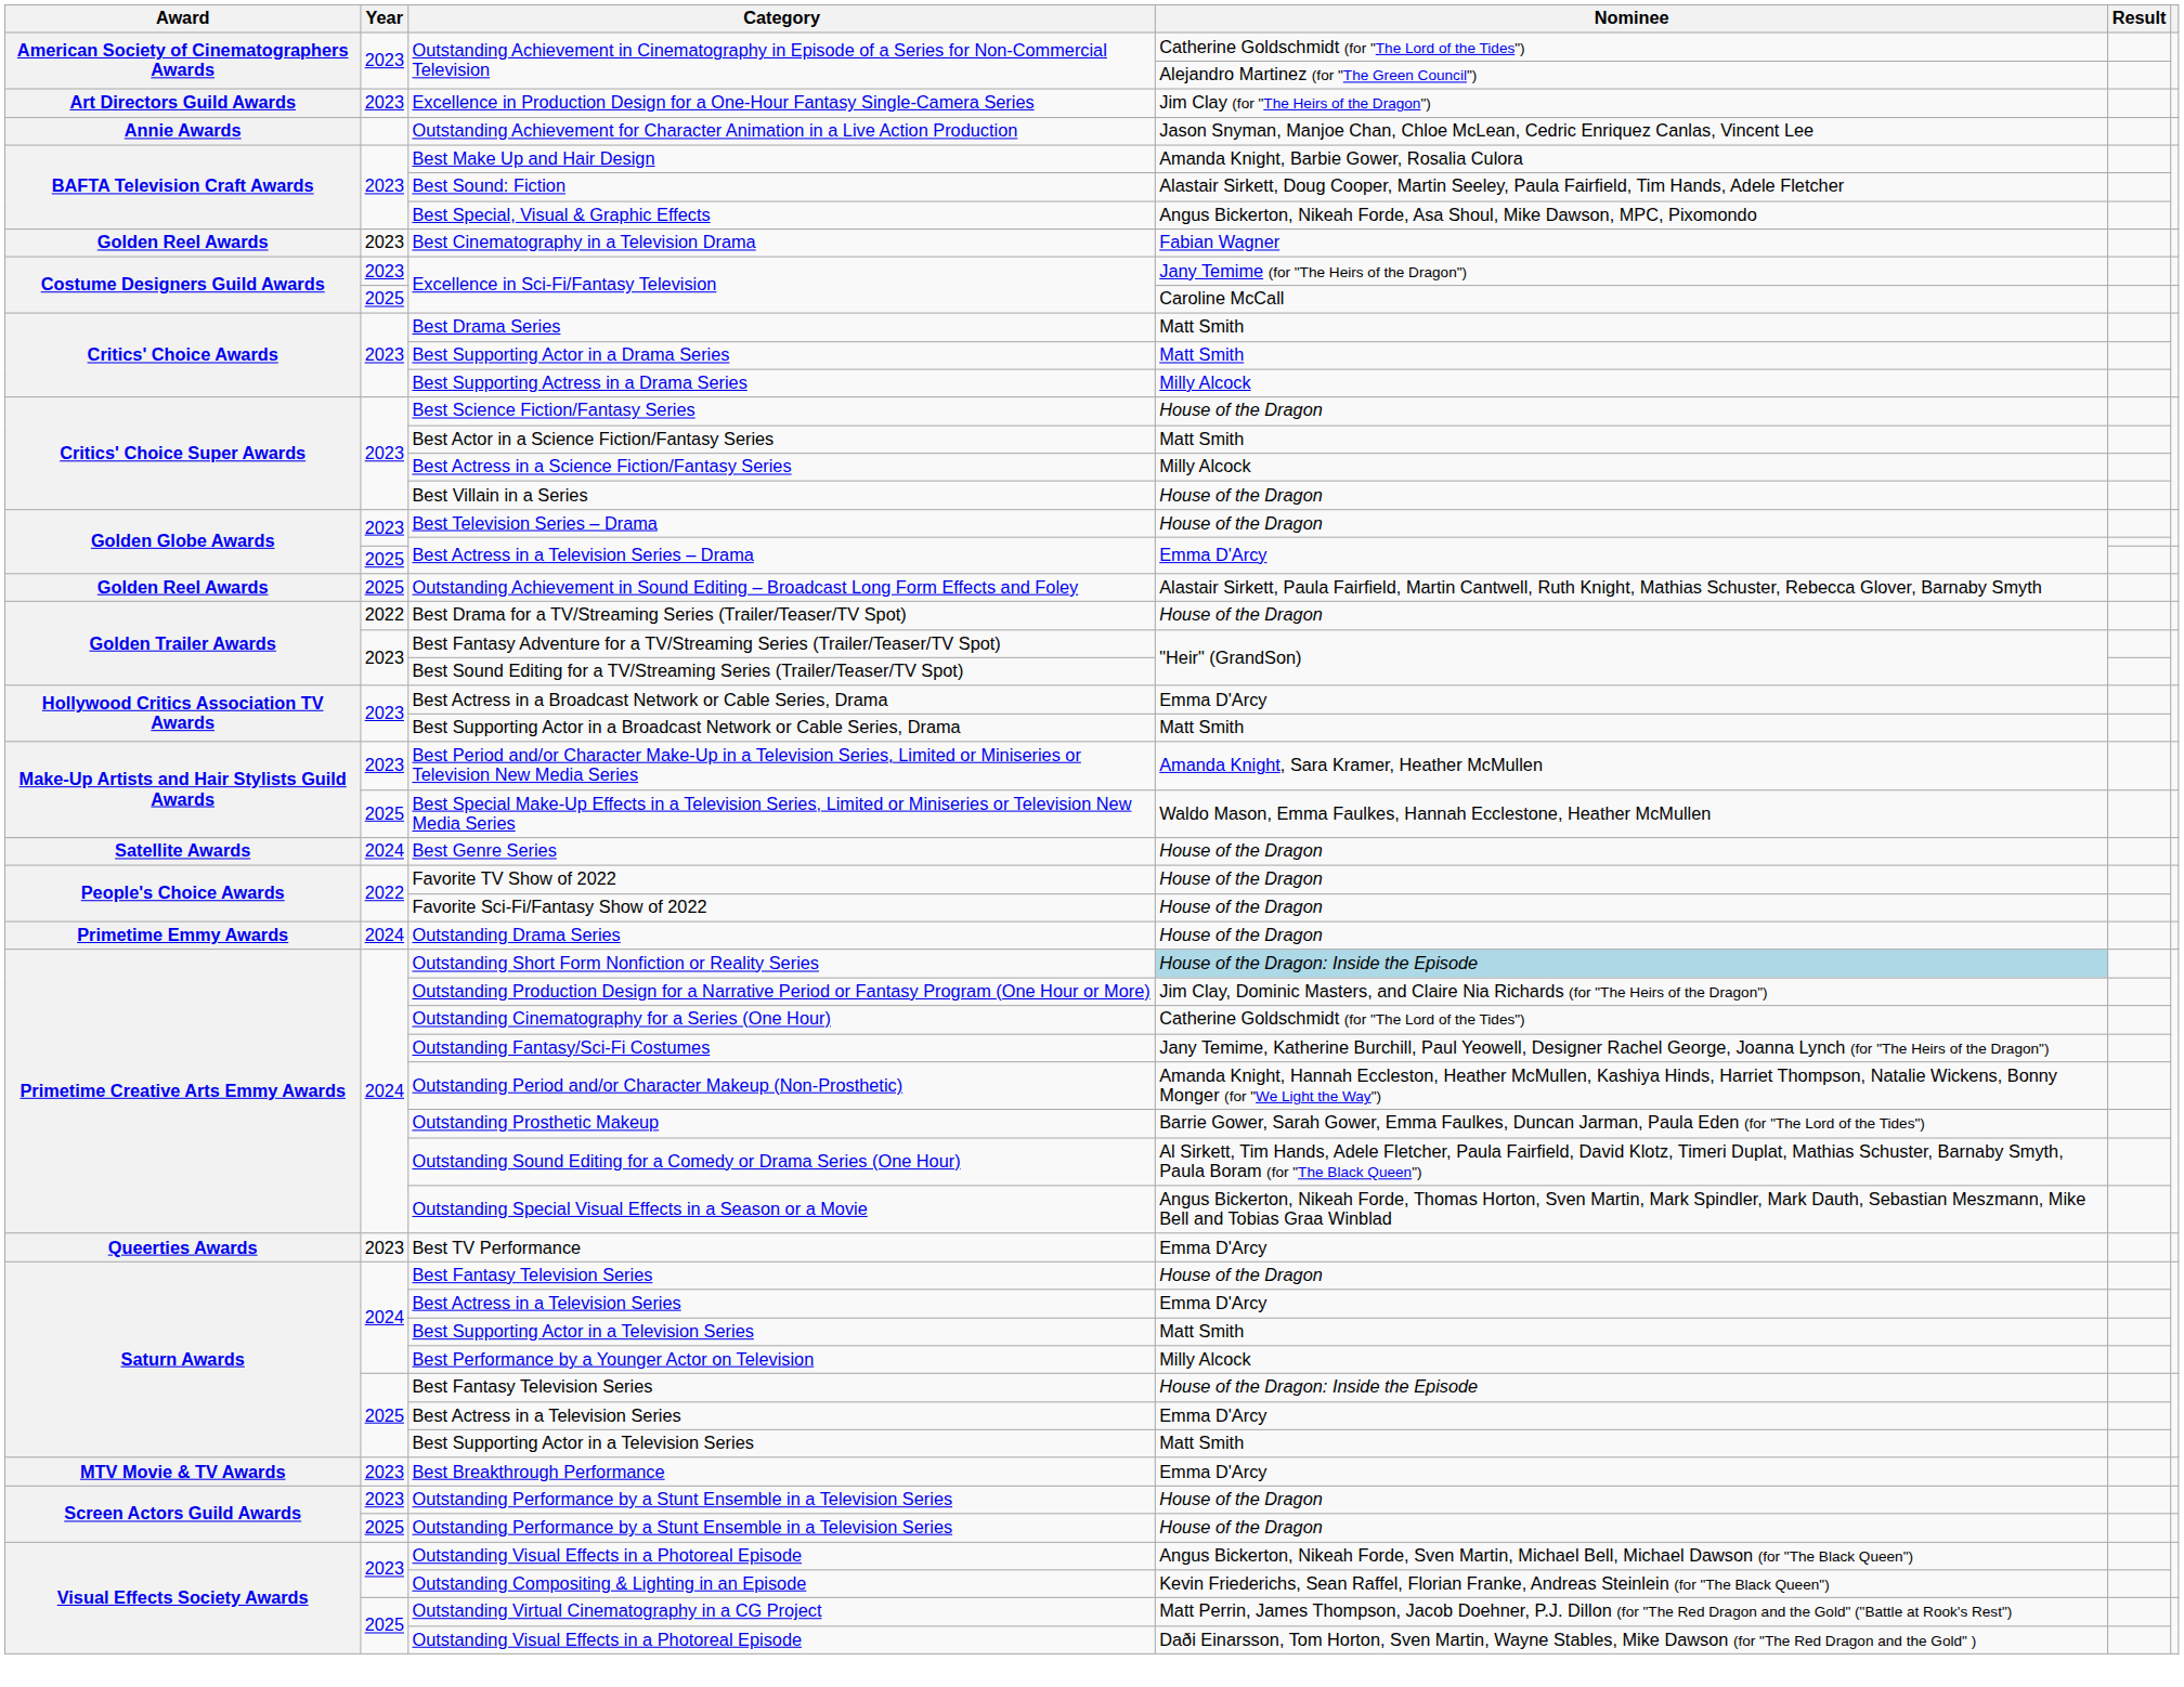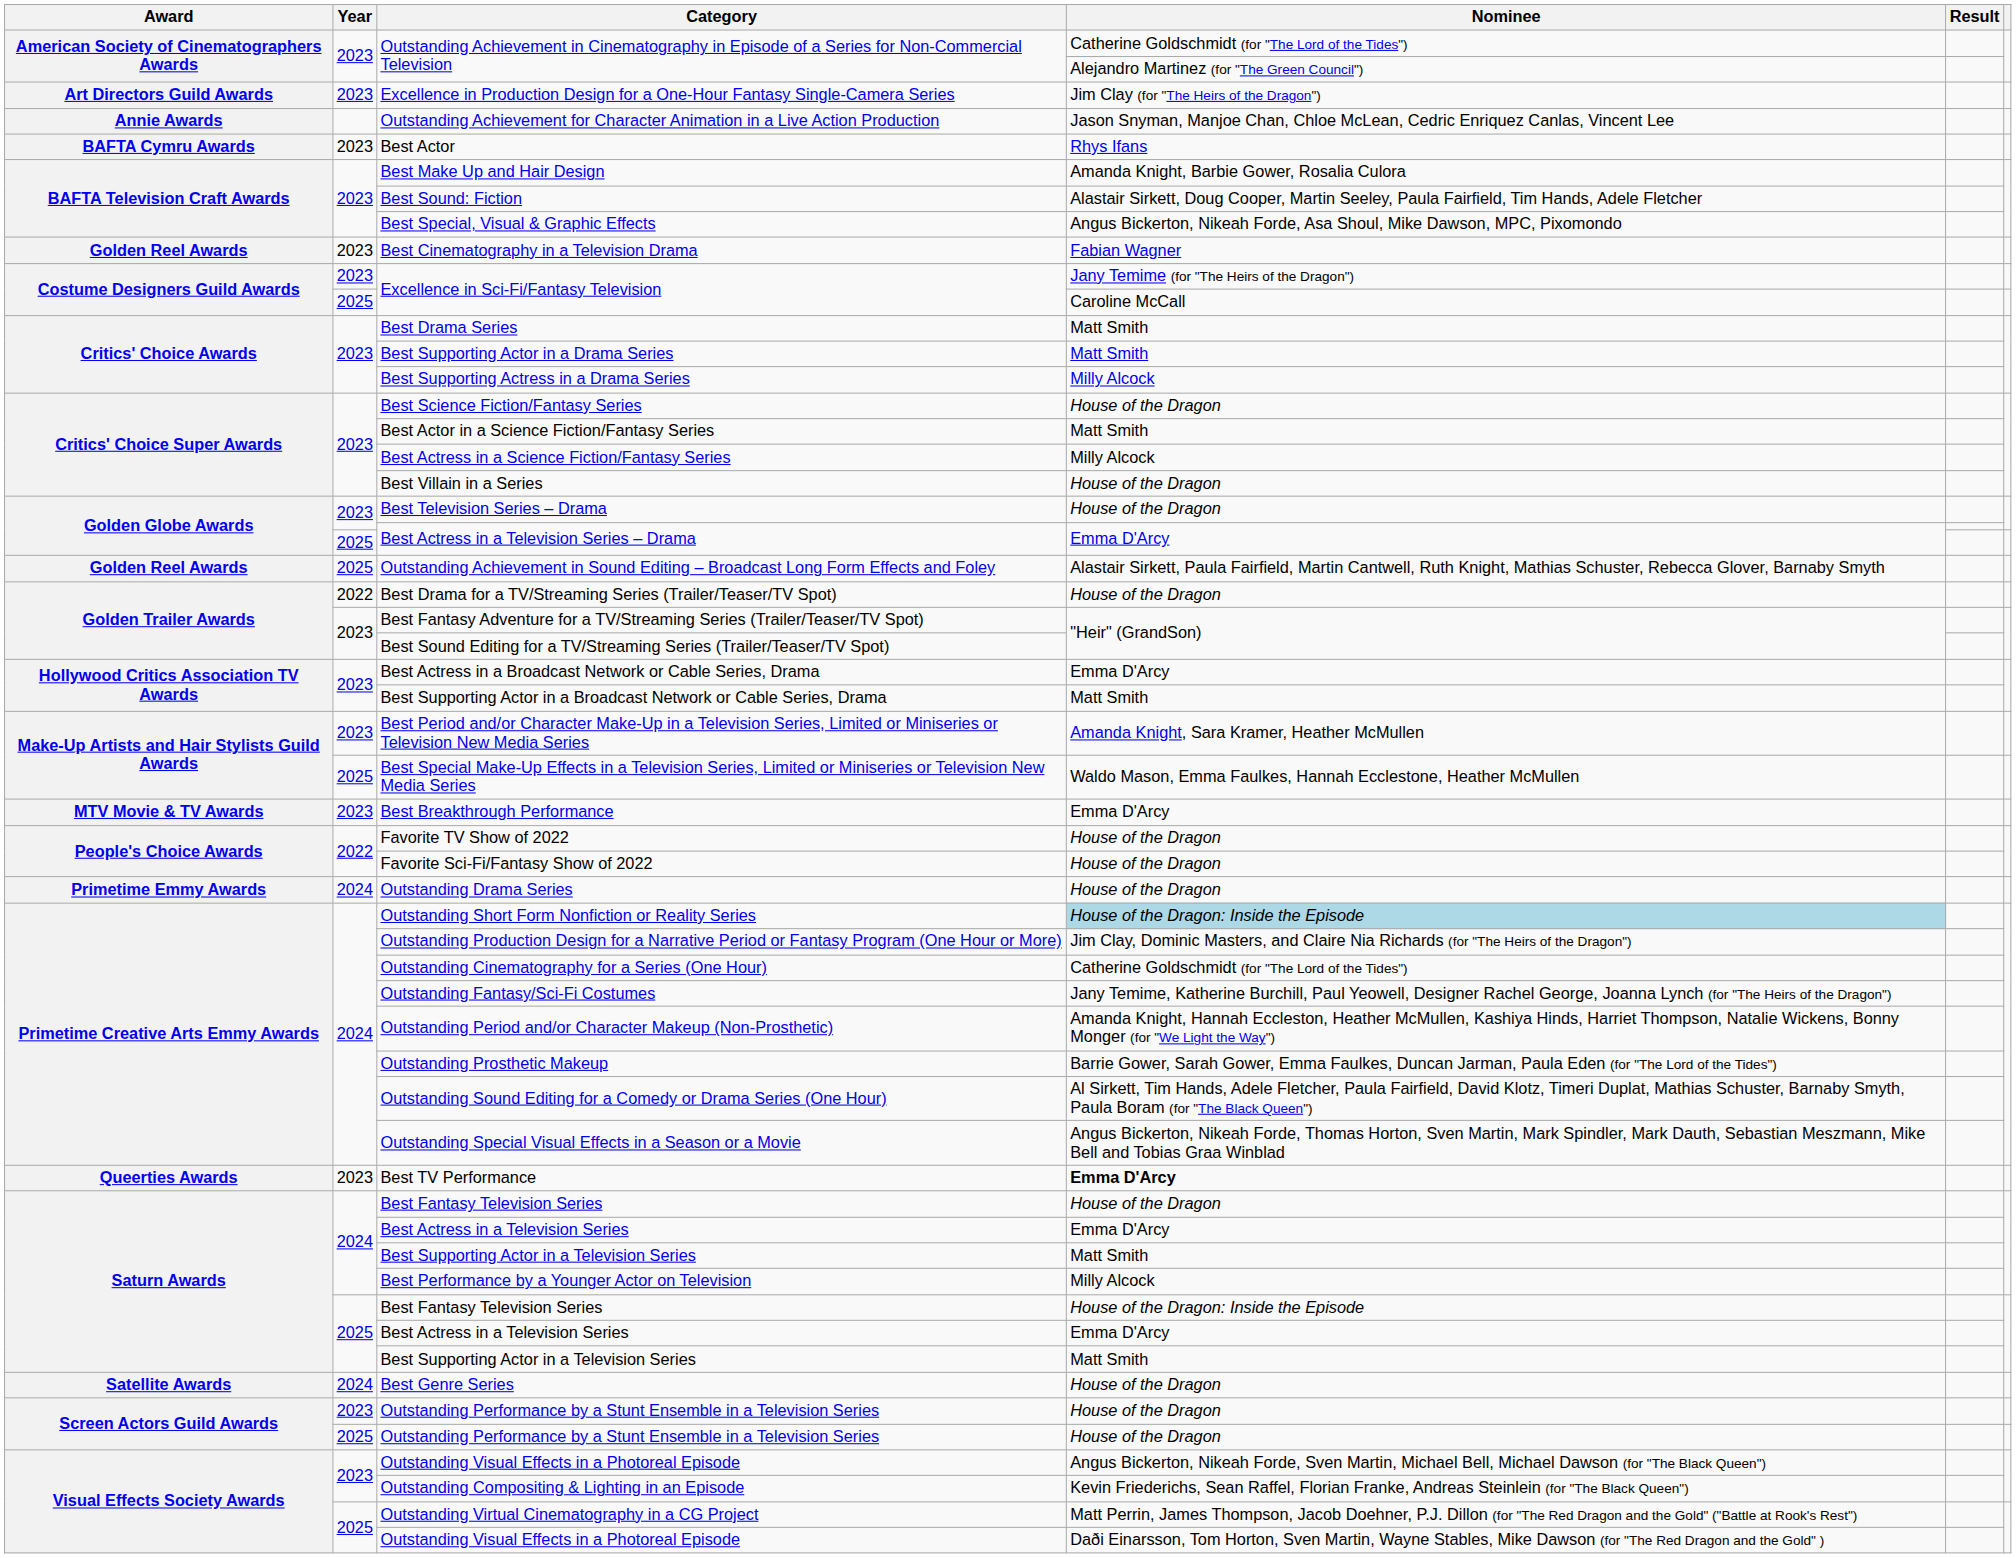 <table class="wikitable plainrowheaders sortable">
 <tr>
 <th scope="col">Award</th>
 <th scope="col">Year</th>
 <th scope="col">Category</th>
 <th scope="col">Nominee</th>
 <th scope="col">Result</th>
 <th scope="col" class="unsortable"></th>
 </tr>
 <tr>
 <th scope="rowgroup" rowspan="2"><a href='#'>American Society of Cinematographers Awards</a></th>
 <td align="center" rowspan="2"><a href='#'>2023</a></td>
 <td rowspan="2"><a href='#'>Outstanding Achievement in Cinematography in Episode of a Series for Non-Commercial Television</a></td>
 <td>Catherine Goldschmidt <small>(for "<a href='#'>The Lord of the Tides</a>")</small></td>
 <td></td>
 <td align="center" rowspan="2"></td>
 </tr>
 <tr>
 <td>Alejandro Martinez <small>(for "<a href='#'>The Green Council</a>")</small></td>
 <td></td>
 </tr>
 <tr>
 <th scope="row"><a href='#'>Art Directors Guild Awards</a></th>
 <td align="center"><a href='#'>2023</a></td>
 <td><a href='#'>Excellence in Production Design for a One-Hour Fantasy Single-Camera Series</a></td>
 <td>Jim Clay <small>(for "<a href='#'>The Heirs of the Dragon</a>")</small></td>
 <td></td>
 <td align="center"></td>
 </tr>
 <tr>
 <th scope="row"><a href='#'>Annie Awards</a></th>
 <td></td>
 <td><a href='#'>Outstanding Achievement for Character Animation in a Live Action Production</a></td>
 <td>Jason Snyman, Manjoe Chan, Chloe McLean, Cedric Enriquez Canlas, Vincent Lee</td>
+<td></td>
+<td align="center"></td>
+</tr>
+<tr>
+<th scope="row"><a href='#'>BAFTA Cymru Awards</a></th>
+<td align="center">2023</td>
+<td>Best Actor</td>
+<td><a href='#'>Rhys Ifans</a></td>
 <td></td>
 <td align="center"></td>
 </tr>
 <tr>
 <th scope="rowgroup" rowspan="3"><a href='#'>BAFTA Television Craft Awards</a></th>
 <td rowspan="3" align="center"><a href='#'>2023</a></td>
 <td><a href='#'>Best Make Up and Hair Design</a></td>
 <td>Amanda Knight, Barbie Gower, Rosalia Culora</td>
 <td></td>
 <td align="center" rowspan="3"></td>
 </tr>
 <tr>
 <td><a href='#'>Best Sound: Fiction</a></td>
 <td>Alastair Sirkett, Doug Cooper, Martin Seeley, Paula Fairfield, Tim Hands, Adele Fletcher</td>
 <td></td>
 </tr>
 <tr>
 <td><a href='#'>Best Special, Visual & Graphic Effects</a></td>
 <td>Angus Bickerton, Nikeah Forde, Asa Shoul, Mike Dawson, MPC, Pixomondo</td>
 <td></td>
 </tr>
 <tr>
 <th scope="row"><a href='#'>Golden Reel Awards</a></th>
 <td align="center">2023</td>
 <td><a href='#'>Best Cinematography in a Television Drama</a></td>
 <td><a href='#'>Fabian Wagner</a> </td>
 <td></td>
 <td align="center"></td>
 </tr>
 <tr>
 <th scope="row" rowspan="2"><a href='#'>Costume Designers Guild Awards</a></th>
 <td align="center"><a href='#'>2023</a></td>
 <td rowspan="2"><a href='#'>Excellence in Sci-Fi/Fantasy Television</a></td>
 <td><a href='#'>Jany Temime</a> <small>(for "The Heirs of the Dragon")</small></td>
 <td></td>
 <td align="center"></td>
 </tr>
 <tr>
 <td align="center"><a href='#'>2025</a></td>
 <td>Caroline McCall </td>
 <td></td>
 <td align="center"></td>
 </tr>
 <tr>
 <th scope="rowgroup" rowspan="3"><a href='#'>Critics' Choice Awards</a></th>
 <td align="center" rowspan="3"><a href='#'>2023</a></td>
 <td><a href='#'>Best Drama Series</a></td>
 <td>Matt Smith</td>
 <td></td>
 <td align="center" rowspan="3"></td>
 </tr>
 <tr>
 <td><a href='#'>Best Supporting Actor in a Drama Series</a></td>
 <td><a href='#'>Matt Smith</a></td>
 <td></td>
 </tr>
 <tr>
 <td><a href='#'>Best Supporting Actress in a Drama Series</a></td>
 <td><a href='#'>Milly Alcock</a></td>
 <td></td>
 </tr>
 <tr>
 <th scope="rowgroup" rowspan="4"><a href='#'>Critics' Choice Super Awards</a></th>
 <td align="center" rowspan="4"><a href='#'>2023</a></td>
 <td><a href='#'>Best Science Fiction/Fantasy Series</a></td>
 <td><em>House of the Dragon</em></td>
 <td></td>
 <td align="center" rowspan="4"></td>
 </tr>
 <tr>
 <td>Best Actor in a Science Fiction/Fantasy Series</td>
 <td>Matt Smith</td>
 <td></td>
 </tr>
 <tr>
 <td><a href='#'>Best Actress in a Science Fiction/Fantasy Series</a></td>
 <td>Milly Alcock</td>
 <td></td>
 </tr>
 <tr>
 <td>Best Villain in a Series</td>
 <td><em>House of the Dragon</em></td>
 <td></td>
 </tr>
 <tr>
 <th scope="rowgroup" rowspan="3"><a href='#'>Golden Globe Awards</a></th>
 <td align="center" rowspan="2"><a href='#'>2023</a></td>
 <td><a href='#'>Best Television Series – Drama</a></td>
 <td><em>House of the Dragon</em></td>
 <td></td>
 <td align="center" rowspan="2"></td>
 </tr>
 <tr>
 <td rowspan="2"><a href='#'>Best Actress in a Television Series – Drama</a></td>
 <td rowspan="2"><a href='#'>Emma D'Arcy</a></td>
 <td></td>
 </tr>
 <tr>
 <td align="center"><a href='#'>2025</a></td>
 <td></td>
 <td align="center"></td>
 </tr>
 <tr>
 <th scope="row"><a href='#'>Golden Reel Awards</a></th>
 <td align="center"><a href='#'>2025</a></td>
 <td><a href='#'>Outstanding Achievement in Sound Editing – Broadcast Long Form Effects and Foley</a></td>
 <td>Alastair Sirkett, Paula Fairfield, Martin Cantwell, Ruth Knight, Mathias Schuster, Rebecca Glover, Barnaby Smyth </td>
 <td></td>
 <td align="center"></td>
 </tr>
 <tr>
 <th scope="rowgroup" rowspan="3"><a href='#'>Golden Trailer Awards</a></th>
 <td align="center">2022</td>
 <td>Best Drama for a TV/Streaming Series (Trailer/Teaser/TV Spot)</td>
 <td><em>House of the Dragon</em></td>
 <td></td>
 <td align="center"></td>
 </tr>
 <tr>
 <td align="center" rowspan="2">2023</td>
 <td>Best Fantasy Adventure for a TV/Streaming Series (Trailer/Teaser/TV Spot)</td>
 <td rowspan="2">"Heir" (GrandSon)</td>
 <td></td>
 <td rowspan="2" style="text-align:center;"></td>
 </tr>
 <tr>
 <td>Best Sound Editing for a TV/Streaming Series (Trailer/Teaser/TV Spot)</td>
 <td></td>
 </tr>
 <tr>
 <th scope="rowgroup" rowspan="2"><a href='#'>Hollywood Critics Association TV Awards</a></th>
 <td align="center" rowspan="2"><a href='#'>2023</a></td>
 <td>Best Actress in a Broadcast Network or Cable Series, Drama</td>
 <td>Emma D'Arcy</td>
 <td></td>
 <td align="center" rowspan="2"></td>
 </tr>
 <tr>
 <td>Best Supporting Actor in a Broadcast Network or Cable Series, Drama</td>
 <td>Matt Smith</td>
 <td></td>
 </tr>
 <tr>
 <th scope="row" rowspan="2"><a href='#'>Make-Up Artists and Hair Stylists Guild Awards</a></th>
 <td align="center"><a href='#'>2023</a></td>
 <td><a href='#'>Best Period and/or Character Make-Up in a Television Series, Limited or Miniseries or Television New Media Series</a></td>
 <td><a href='#'>Amanda Knight</a>, Sara Kramer, Heather McMullen</td>
 <td></td>
 <td align="center"></td>
 </tr>
 <tr>
 <td align="center"><a href='#'>2025</a></td>
 <td><a href='#'>Best Special Make-Up Effects in a Television Series, Limited or Miniseries or Television New Media Series</a></td>
 <td>Waldo Mason, Emma Faulkes, Hannah Ecclestone, Heather McMullen</td>
 <td></td>
 <td align="center"></td>
 </tr>
 <tr>
-<th scope="row"><a href='#'>Satellite Awards</a></th>
-<td align="center"><a href='#'>2024</a></td>
-<td><a href='#'>Best Genre Series</a></td>
-<td><em>House of the Dragon</em></td>
+<th scope="row"><a href='#'>MTV Movie & TV Awards</a></th>
+<td align="center"><a href='#'>2023</a></td>
+<td><a href='#'>Best Breakthrough Performance</a></td>
+<td>Emma D'Arcy</td>
 <td></td>
 <td align="center"></td>
 </tr>
 <tr>
 <th scope="rowgroup" rowspan="2"><a href='#'>People's Choice Awards</a></th>
 <td align="center" rowspan="2"><a href='#'>2022</a></td>
 <td>Favorite TV Show of 2022</td>
 <td><em>House of the Dragon</em></td>
 <td></td>
 <td align="center" rowspan="2"></td>
 </tr>
 <tr>
 <td>Favorite Sci-Fi/Fantasy Show of 2022</td>
 <td><em>House of the Dragon</em></td>
 <td></td>
 </tr>
 <tr>
 <th scope="row"><a href='#'>Primetime Emmy Awards</a></th>
 <td align="center"><a href='#'>2024</a></td>
 <td><a href='#'>Outstanding Drama Series</a></td>
 <td><em>House of the Dragon</em></td>
 <td></td>
 <td align="center"></td>
 </tr>
 <tr>
 <th scope="rowgroup" rowspan="8"><a href='#'>Primetime Creative Arts Emmy Awards</a></th>
 <td align="center" rowspan="8"><a href='#'>2024</a></td>
 <td><a href='#'>Outstanding Short Form Nonfiction or Reality Series</a></td>
 <td style="background: lightblue;"><em>House of the Dragon: Inside the Episode</em></td>
 <td></td>
 <td align="center" rowspan="8"></td>
 </tr>
 <tr>
 <td><a href='#'>Outstanding Production Design for a Narrative Period or Fantasy Program (One Hour or More)</a></td>
 <td>Jim Clay, Dominic Masters, and Claire Nia Richards <small>(for "The Heirs of the Dragon")</small></td>
 <td></td>
 </tr>
 <tr>
 <td><a href='#'>Outstanding Cinematography for a Series (One Hour)</a></td>
 <td>Catherine Goldschmidt <small>(for "The Lord of the Tides")</small></td>
 <td></td>
 </tr>
 <tr>
 <td><a href='#'>Outstanding Fantasy/Sci-Fi Costumes</a></td>
 <td>Jany Temime, Katherine Burchill, Paul Yeowell, Designer Rachel George, Joanna Lynch <small>(for "The Heirs of the Dragon")</small></td>
 <td></td>
 </tr>
 <tr>
 <td><a href='#'>Outstanding Period and/or Character Makeup (Non-Prosthetic)</a></td>
 <td>Amanda Knight, Hannah Eccleston, Heather McMullen, Kashiya Hinds, Harriet Thompson, Natalie Wickens, Bonny Monger <small>(for "<a href='#'>We Light the Way</a>")</small></td>
 <td></td>
 </tr>
 <tr>
 <td><a href='#'>Outstanding Prosthetic Makeup</a></td>
 <td>Barrie Gower, Sarah Gower, Emma Faulkes, Duncan Jarman, Paula Eden <small>(for "The Lord of the Tides")</small></td>
 <td></td>
 </tr>
 <tr>
 <td><a href='#'>Outstanding Sound Editing for a Comedy or Drama Series (One Hour)</a></td>
 <td>Al Sirkett, Tim Hands, Adele Fletcher, Paula Fairfield, David Klotz, Timeri Duplat, Mathias Schuster, Barnaby Smyth, Paula Boram <small>(for "<a href='#'>The Black Queen</a>")</small></td>
 <td></td>
 </tr>
 <tr>
 <td><a href='#'>Outstanding Special Visual Effects in a Season or a Movie</a></td>
 <td>Angus Bickerton, Nikeah Forde, Thomas Horton, Sven Martin, Mark Spindler, Mark Dauth, Sebastian Meszmann, Mike Bell and Tobias Graa Winblad</td>
 <td></td>
 </tr>
 <tr>
 <th scope="row"><a href='#'>Queerties Awards</a></th>
 <td align="center">2023</td>
 <td>Best TV Performance</td>
-<td>Emma D'Arcy</td>
+<td><strong>Emma D'Arcy</strong></td>
 <td></td>
 <td align="center"></td>
 </tr>
 <tr>
 <th rowspan="7" scope="rowgroup"><a href='#'>Saturn Awards</a></th>
 <td align="center" rowspan="4"><a href='#'>2024</a></td>
 <td><a href='#'>Best Fantasy Television Series</a></td>
 <td><em>House of the Dragon</em></td>
 <td></td>
 <td align="center" rowspan="4"></td>
 </tr>
 <tr>
 <td><a href='#'>Best Actress in a Television Series</a></td>
 <td>Emma D'Arcy</td>
 <td></td>
 </tr>
 <tr>
 <td><a href='#'>Best Supporting Actor in a Television Series</a></td>
 <td>Matt Smith</td>
 <td></td>
 </tr>
 <tr>
 <td><a href='#'>Best Performance by a Younger Actor on Television</a></td>
 <td>Milly Alcock</td>
 <td></td>
 </tr>
 <tr>
 <td align="center" rowspan="3"><a href='#'>2025</a></td>
 <td>Best Fantasy Television Series</td>
 <td><em>House of the Dragon: Inside the Episode</em></td>
 <td></td>
 <td align="center" rowspan="3"></td>
 </tr>
 <tr>
 <td>Best Actress in a Television Series</td>
 <td>Emma D'Arcy</td>
 <td></td>
 </tr>
 <tr>
 <td>Best Supporting Actor in a Television Series</td>
 <td>Matt Smith</td>
 <td></td>
 </tr>
 <tr>
-<th scope="row"><a href='#'>MTV Movie & TV Awards</a></th>
-<td align="center"><a href='#'>2023</a></td>
-<td><a href='#'>Best Breakthrough Performance</a></td>
-<td>Emma D'Arcy</td>
+<th scope="row"><a href='#'>Satellite Awards</a></th>
+<td align="center"><a href='#'>2024</a></td>
+<td><a href='#'>Best Genre Series</a></td>
+<td><em>House of the Dragon</em></td>
 <td></td>
 <td align="center"></td>
 </tr>
 <tr>
 <th scope="row" rowspan="2"><a href='#'>Screen Actors Guild Awards</a></th>
 <td align="center"><a href='#'>2023</a></td>
 <td><a href='#'>Outstanding Performance by a Stunt Ensemble in a Television Series</a></td>
 <td><em>House of the Dragon</em></td>
 <td></td>
 <td align="center"></td>
 </tr>
 <tr>
 <td align="center"><a href='#'>2025</a></td>
 <td><a href='#'>Outstanding Performance by a Stunt Ensemble in a Television Series</a></td>
 <td><em>House of the Dragon</em></td>
 <td></td>
 <td align="center"></td>
 </tr>
 <tr>
 <th scope="rowgroup" rowspan="4"><a href='#'>Visual Effects Society Awards</a></th>
 <td align="center" rowspan="2"><a href='#'>2023</a></td>
 <td><a href='#'>Outstanding Visual Effects in a Photoreal Episode</a></td>
 <td>Angus Bickerton, Nikeah Forde, Sven Martin, Michael Bell, Michael Dawson <small>(for "The Black Queen")</small></td>
 <td></td>
 <td align="center" rowspan="2"></td>
 </tr>
 <tr>
 <td><a href='#'>Outstanding Compositing & Lighting in an Episode</a></td>
 <td>Kevin Friederichs, Sean Raffel, Florian Franke, Andreas Steinlein <small>(for "The Black Queen")</small></td>
 <td></td>
 </tr>
 <tr>
 <td align="center" rowspan="2"><a href='#'>2025</a></td>
 <td><a href='#'>Outstanding Virtual Cinematography in a CG Project</a></td>
 <td>Matt Perrin, James Thompson, Jacob Doehner, P.J. Dillon <small>(for "The Red Dragon and the Gold" ("Battle at Rook's Rest")</small></td>
 <td></td>
 <td rowspan="2"></td>
 </tr>
 <tr>
 <td><a href='#'>Outstanding Visual Effects in a Photoreal Episode</a></td>
 <td>Daði Einarsson, Tom Horton, Sven Martin, Wayne Stables, Mike Dawson <small>(for  "The Red Dragon and the Gold" )</small></td>
 <td></td>
 </tr>
 </table>
